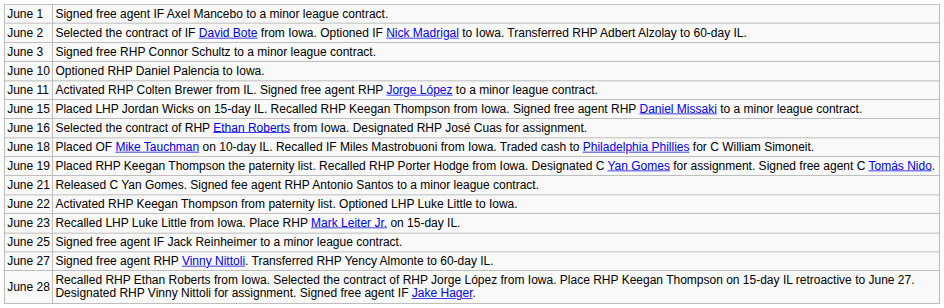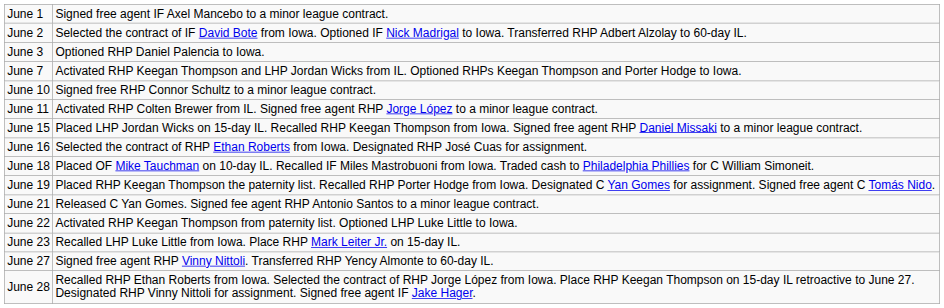 <table class="wikitable">
 <tr>
 <td>June 1</td>
 <td>Signed free agent IF Axel Mancebo to a minor league contract.</td>
 </tr>
 <tr>
 <td>June 2</td>
 <td>Selected the contract of IF <a href='#'>David Bote</a> from Iowa. Optioned IF <a href='#'>Nick Madrigal</a> to Iowa. Transferred RHP Adbert Alzolay to 60-day IL.</td>
 </tr>
 <tr>
 <td>June 3</td>
-<td>Signed free RHP Connor Schultz to a minor league contract.</td>
+<td>Optioned RHP Daniel Palencia to Iowa.</td>
+</tr>
+<tr>
+<td>June 7</td>
+<td>Activated RHP Keegan Thompson and LHP Jordan Wicks from IL. Optioned RHPs Keegan Thompson and Porter Hodge to Iowa.</td>
 </tr>
 <tr>
 <td>June 10</td>
-<td>Optioned RHP Daniel Palencia to Iowa.</td>
+<td>Signed free RHP Connor Schultz to a minor league contract.</td>
 </tr>
 <tr>
 <td>June 11</td>
 <td>Activated RHP Colten Brewer from IL. Signed free agent RHP <a href='#'>Jorge López</a> to a minor league contract.</td>
 </tr>
 <tr>
 <td>June 15</td>
 <td>Placed LHP Jordan Wicks on 15-day IL. Recalled RHP Keegan Thompson from Iowa. Signed free agent RHP <a href='#'>Daniel Missaki</a> to a minor league contract.</td>
 </tr>
 <tr>
 <td>June 16</td>
 <td>Selected the contract of RHP <a href='#'>Ethan Roberts</a> from Iowa. Designated RHP José Cuas for assignment.</td>
 </tr>
 <tr>
 <td>June 18</td>
 <td>Placed OF <a href='#'>Mike Tauchman</a> on 10-day IL. Recalled IF Miles Mastrobuoni from Iowa. Traded cash to <a href='#'>Philadelphia Phillies</a> for C William Simoneit.</td>
 </tr>
 <tr>
 <td>June 19</td>
 <td>Placed RHP Keegan Thompson the paternity list. Recalled RHP Porter Hodge from Iowa. Designated C <a href='#'>Yan Gomes</a> for assignment. Signed free agent C <a href='#'>Tomás Nido</a>.</td>
 </tr>
 <tr>
 <td>June 21</td>
 <td>Released C Yan Gomes. Signed fee agent RHP Antonio Santos to a minor league contract.</td>
 </tr>
 <tr>
 <td>June 22</td>
 <td>Activated RHP Keegan Thompson from paternity list. Optioned LHP Luke Little to Iowa.</td>
 </tr>
 <tr>
 <td>June 23</td>
 <td>Recalled LHP Luke Little from Iowa. Place RHP <a href='#'>Mark Leiter Jr.</a> on 15-day IL.</td>
 </tr>
 <tr>
-<td>June 25</td>
-<td>Signed free agent IF Jack Reinheimer to a minor league contract.</td>
-</tr>
-<tr>
 <td>June 27</td>
 <td>Signed free agent RHP <a href='#'>Vinny Nittoli</a>. Transferred RHP Yency Almonte to 60-day IL.</td>
 </tr>
 <tr>
 <td>June 28</td>
 <td>Recalled RHP Ethan Roberts from Iowa. Selected the contract of RHP Jorge López from Iowa. Place RHP Keegan Thompson on 15-day IL retroactive to June 27. Designated RHP Vinny Nittoli for assignment. Signed free agent IF <a href='#'>Jake Hager</a>.</td>
 </tr>
 </table>
